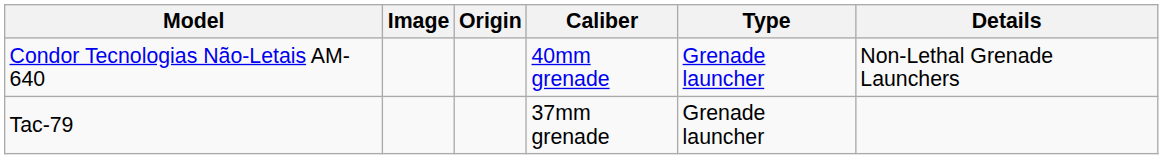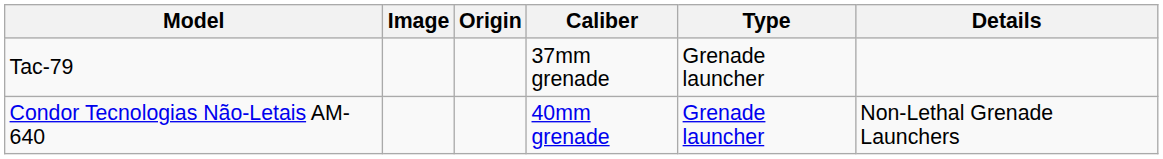 <table class="wikitable">
 <tr>
 <th>Model</th>
 <th>Image</th>
 <th>Origin</th>
 <th>Caliber</th>
 <th>Type</th>
 <th>Details</th>
 </tr>
 <tr>
+<td>Tac-79</td>
+<td></td>
+<td></td>
+<td>37mm grenade</td>
+<td>Grenade launcher</td>
+<td></td>
+</tr>
+<tr>
 <td><a href='#'>Condor Tecnologias Não-Letais</a> AM-640</td>
 <td></td>
 <td></td>
 <td><a href='#'>40mm grenade</a></td>
 <td><a href='#'>Grenade launcher</a></td>
 <td>Non-Lethal Grenade Launchers</td>
 </tr>
-<tr>
-<td>Tac-79</td>
-<td></td>
-<td></td>
-<td>37mm grenade</td>
-<td>Grenade launcher</td>
-<td></td>
-</tr>
 </table>
